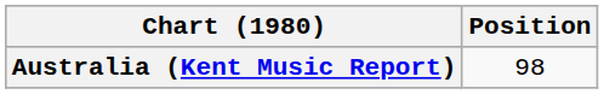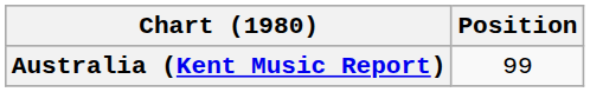 <table class="wikitable plainrowheaders" style="text-align:center">
 <tr>
 <th>Chart (1980)</th>
 <th>Position</th>
 </tr>
 <tr>
 <th scope="row">Australia (<a href='#'>Kent Music Report</a>)</th>
-<td>98</td>
+<td>99</td>
 </tr>
 </table>
